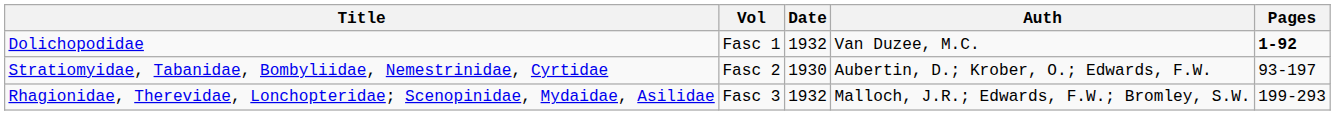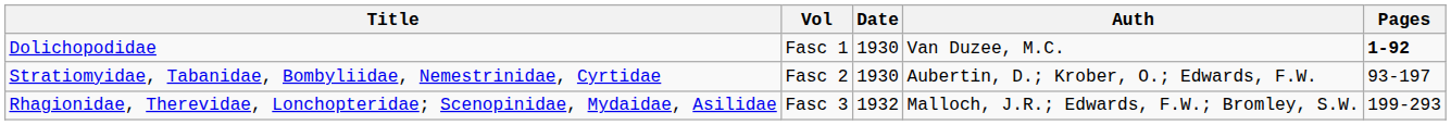 <table class="wikitable" border="1">
 <tr>
 <th>Title</th>
 <th>Vol</th>
 <th>Date</th>
 <th>Auth</th>
 <th>Pages</th>
 </tr>
 <tr>
 <td><a href='#'>Dolichopodidae</a></td>
 <td>Fasc 1</td>
-<td>1932</td>
+<td>1930</td>
 <td>Van Duzee, M.C.</td>
 <td><strong>1-92</strong></td>
 </tr>
 <tr>
 <td><a href='#'>Stratiomyidae</a>, <a href='#'>Tabanidae</a>, <a href='#'>Bombyliidae</a>, <a href='#'>Nemestrinidae</a>, <a href='#'>Cyrtidae</a></td>
 <td>Fasc 2</td>
 <td>1930</td>
 <td>Aubertin, D.; Krober, O.; Edwards, F.W.</td>
 <td>93-197</td>
 </tr>
 <tr>
 <td><a href='#'>Rhagionidae</a>, <a href='#'>Therevidae</a>, <a href='#'>Lonchopteridae</a>; <a href='#'>Scenopinidae</a>, <a href='#'>Mydaidae</a>, <a href='#'>Asilidae</a></td>
 <td>Fasc 3</td>
 <td>1932</td>
 <td>Malloch, J.R.; Edwards, F.W.; Bromley, S.W.</td>
 <td>199-293</td>
 </tr>
 </table>
